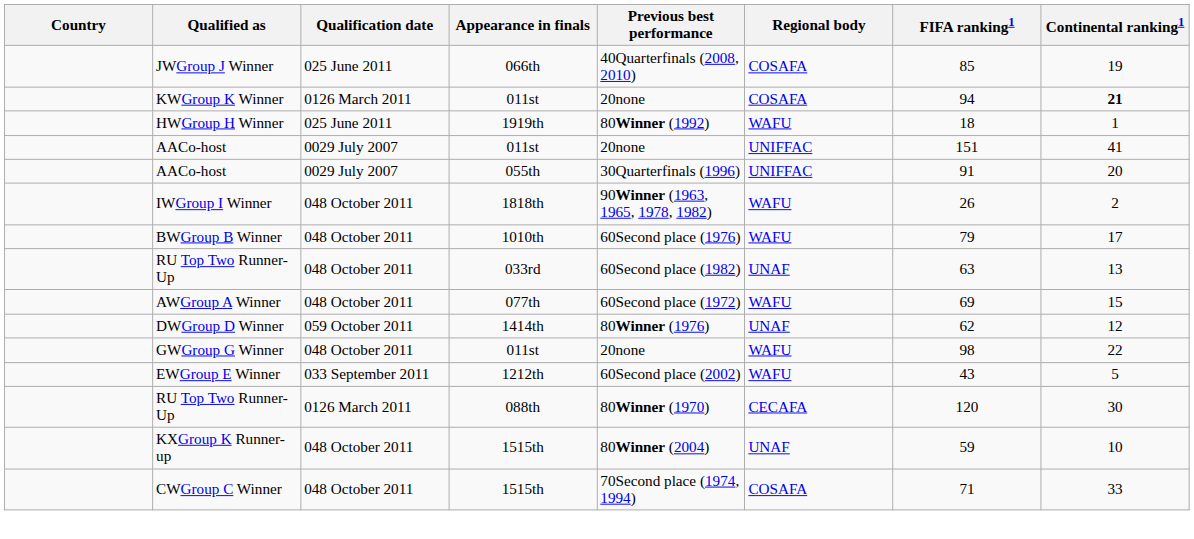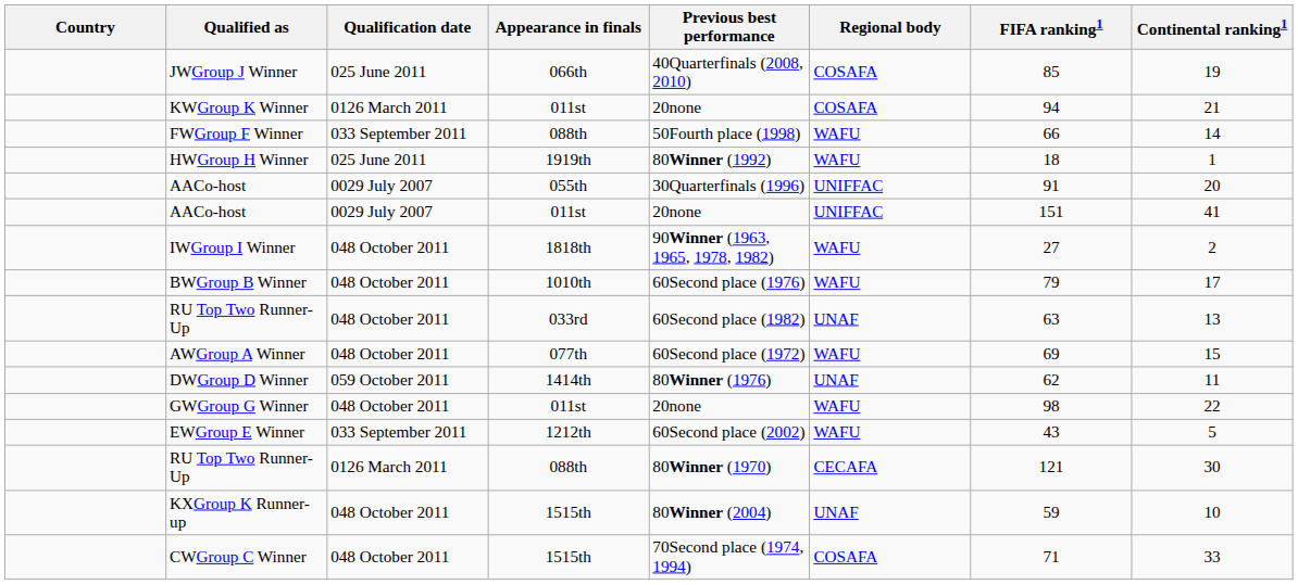 <table class="wikitable sortable">
 <tr>
 <th width=12.5%>Country</th>
 <th width=12.5%>Qualified as</th>
 <th width=12.5%>Qualification date</th>
 <th width=12.5%>Appearance in finals</th>
 <th width=12.5%>Previous best performance</th>
 <th width=12.5%>Regional body</th>
 <th width=12.5%>FIFA ranking<sup><strong><a href='#'>1</a></strong></sup></th>
 <th width=12.5%>Continental ranking<sup><strong><a href='#'>1</a></strong></sup></th>
 </tr>
 <tr>
 <td></td>
 <td><span>JW</span><a href='#'>Group J</a> Winner</td>
 <td><span>02</span>5 June 2011</td>
 <td align=center><span>06</span>6th</td>
 <td><span>40</span>Quarterfinals (<a href='#'>2008</a>, <a href='#'>2010</a>)</td>
 <td><a href='#'>COSAFA</a></td>
 <td align=center>85</td>
 <td align=center>19</td>
 </tr>
 <tr>
 <td></td>
 <td><span>KW</span><a href='#'>Group K</a> Winner</td>
 <td><span>01</span>26 March 2011</td>
 <td align=center><span>01</span>1st</td>
 <td><span>20</span>none</td>
 <td><a href='#'>COSAFA</a></td>
 <td align=center>94</td>
-<td align=center><strong>21</strong></td>
+<td align=center>21</td>
+</tr>
+<tr>
+<td></td>
+<td><span>FW</span><a href='#'>Group F</a> Winner</td>
+<td><span>03</span>3 September 2011</td>
+<td align=center><span>08</span>8th</td>
+<td><span>50</span>Fourth place (<a href='#'>1998</a>)</td>
+<td><a href='#'>WAFU</a></td>
+<td align=center>66</td>
+<td align=center>14</td>
 </tr>
 <tr>
 <td></td>
 <td><span>HW</span><a href='#'>Group H</a> Winner</td>
 <td><span>02</span>5 June 2011</td>
 <td align=center><span>19</span>19th</td>
 <td><span>80</span><strong>Winner</strong> (<a href='#'>1992</a>)</td>
 <td><a href='#'>WAFU</a></td>
 <td align=center>18</td>
 <td align=center>1</td>
 </tr>
 <tr>
 <td></td>
 <td><span>AA</span>Co-host</td>
 <td><span>00</span>29 July 2007</td>
+<td align=center><span>05</span>5th</td>
+<td><span>30</span>Quarterfinals (<a href='#'>1996</a>)</td>
+<td><a href='#'>UNIFFAC</a></td>
+<td align=center>91</td>
+<td align=center>20</td>
+</tr>
+<tr>
+<td></td>
+<td><span>AA</span>Co-host</td>
+<td><span>00</span>29 July 2007</td>
 <td align=center><span>01</span>1st</td>
 <td><span>20</span>none</td>
 <td><a href='#'>UNIFFAC</a></td>
 <td align=center>151</td>
 <td align=center>41</td>
 </tr>
 <tr>
 <td></td>
-<td><span>AA</span>Co-host</td>
-<td><span>00</span>29 July 2007</td>
-<td align=center><span>05</span>5th</td>
-<td><span>30</span>Quarterfinals (<a href='#'>1996</a>)</td>
-<td><a href='#'>UNIFFAC</a></td>
-<td align=center>91</td>
-<td align=center>20</td>
-</tr>
-<tr>
-<td></td>
 <td><span>IW</span><a href='#'>Group I</a> Winner</td>
 <td><span>04</span>8 October 2011</td>
 <td align=center><span>18</span>18th</td>
 <td><span>90</span><strong>Winner</strong> (<a href='#'>1963</a>, <a href='#'>1965</a>, <a href='#'>1978</a>, <a href='#'>1982</a>)</td>
 <td><a href='#'>WAFU</a></td>
-<td align=center>26</td>
+<td align=center>27</td>
 <td align=center>2</td>
 </tr>
 <tr>
 <td></td>
 <td><span>BW</span><a href='#'>Group B</a> Winner</td>
 <td><span>04</span>8 October 2011</td>
 <td align=center><span>10</span>10th</td>
 <td><span>60</span>Second place (<a href='#'>1976</a>)</td>
 <td><a href='#'>WAFU</a></td>
 <td align=center>79</td>
 <td align=center>17</td>
 </tr>
 <tr>
 <td></td>
 <td><span>RU</span> <a href='#'>Top Two</a> Runner-Up</td>
 <td><span>04</span>8 October 2011</td>
 <td align=center><span>03</span>3rd</td>
 <td><span>60</span>Second place (<a href='#'>1982</a>)</td>
 <td><a href='#'>UNAF</a></td>
 <td align=center>63</td>
 <td align=center>13</td>
 </tr>
 <tr>
 <td></td>
 <td><span>AW</span><a href='#'>Group A</a> Winner</td>
 <td><span>04</span>8 October 2011</td>
 <td align=center><span>07</span>7th</td>
 <td><span>60</span>Second place (<a href='#'>1972</a>)</td>
 <td><a href='#'>WAFU</a></td>
 <td align=center>69</td>
 <td align=center>15</td>
 </tr>
 <tr>
 <td></td>
 <td><span>DW</span><a href='#'>Group D</a> Winner</td>
 <td><span>05</span>9 October 2011</td>
 <td align=center><span>14</span>14th</td>
 <td><span>80</span><strong>Winner</strong> (<a href='#'>1976</a>)</td>
 <td><a href='#'>UNAF</a></td>
 <td align=center>62</td>
-<td align=center>12</td>
+<td align=center>11</td>
 </tr>
 <tr>
 <td></td>
 <td><span>GW</span><a href='#'>Group G</a> Winner</td>
 <td><span>04</span>8 October 2011</td>
 <td align=center><span>01</span>1st</td>
 <td><span>20</span>none</td>
 <td><a href='#'>WAFU</a></td>
 <td align=center>98</td>
 <td align=center>22</td>
 </tr>
 <tr>
 <td></td>
 <td><span>EW</span><a href='#'>Group E</a> Winner</td>
 <td><span>03</span>3 September 2011</td>
 <td align=center><span>12</span>12th</td>
 <td><span>60</span>Second place (<a href='#'>2002</a>)</td>
 <td><a href='#'>WAFU</a></td>
 <td align=center>43</td>
 <td align=center>5</td>
 </tr>
 <tr>
 <td></td>
 <td><span>RU</span> <a href='#'>Top Two</a> Runner-Up</td>
 <td><span>01</span>26 March 2011</td>
 <td align=center><span>08</span>8th</td>
 <td><span>80</span><strong>Winner</strong> (<a href='#'>1970</a>)</td>
 <td><a href='#'>CECAFA</a></td>
-<td align=center>120</td>
+<td align=center>121</td>
 <td align=center>30</td>
 </tr>
 <tr>
 <td></td>
 <td><span>KX</span><a href='#'>Group K</a> Runner-up</td>
 <td><span>04</span>8 October 2011</td>
 <td align=center><span>15</span>15th</td>
 <td><span>80</span><strong>Winner</strong> (<a href='#'>2004</a>)</td>
 <td><a href='#'>UNAF</a></td>
 <td align=center>59</td>
 <td align=center>10</td>
 </tr>
 <tr>
 <td></td>
 <td><span>CW</span><a href='#'>Group C</a> Winner</td>
 <td><span>04</span>8 October 2011</td>
 <td align=center><span>15</span>15th</td>
 <td><span>70</span>Second place (<a href='#'>1974</a>, <a href='#'>1994</a>)</td>
 <td><a href='#'>COSAFA</a></td>
 <td align=center>71</td>
 <td align=center>33</td>
 </tr>
 </table>
